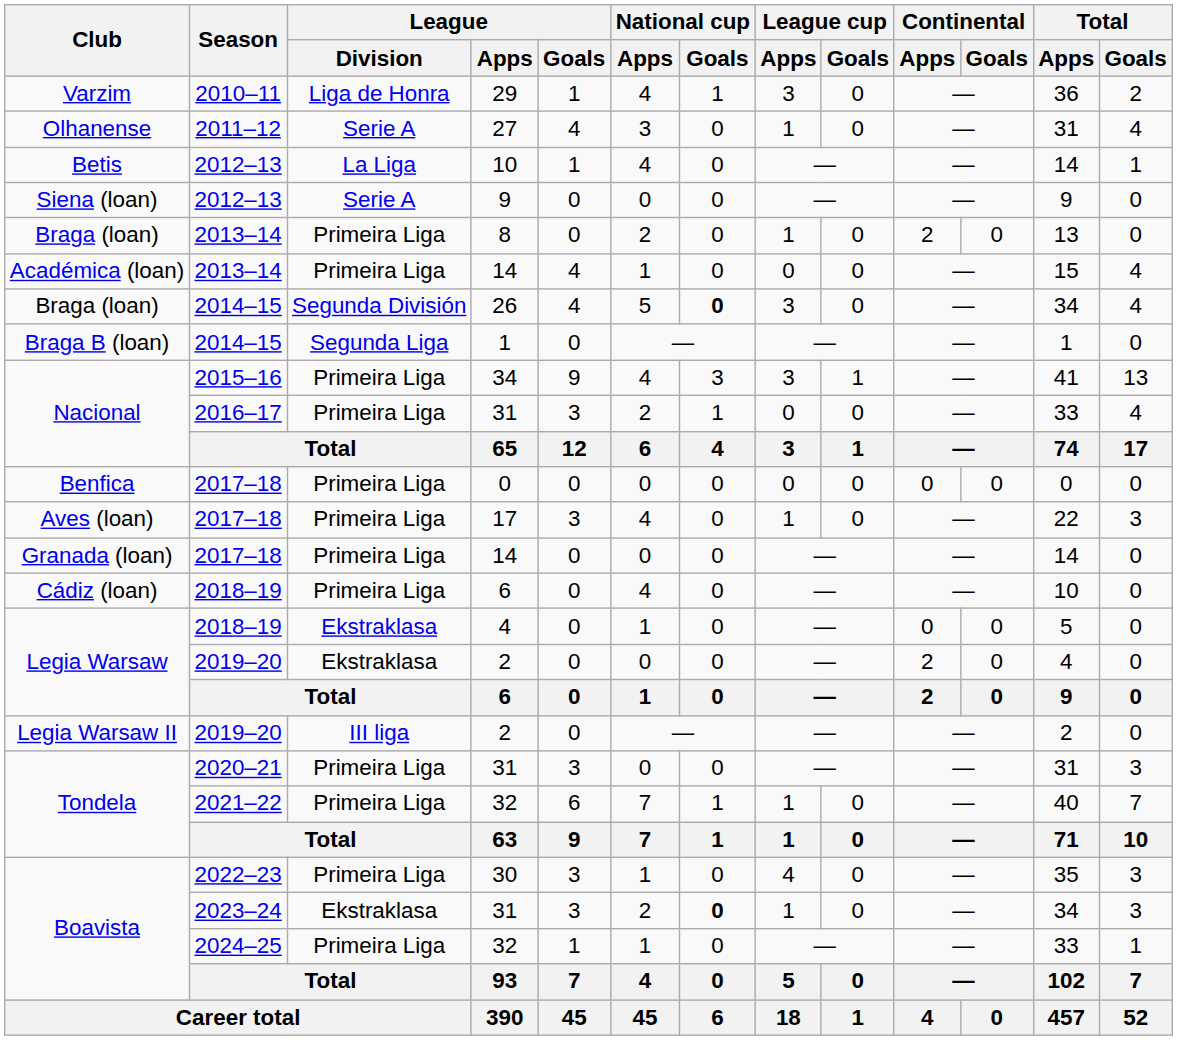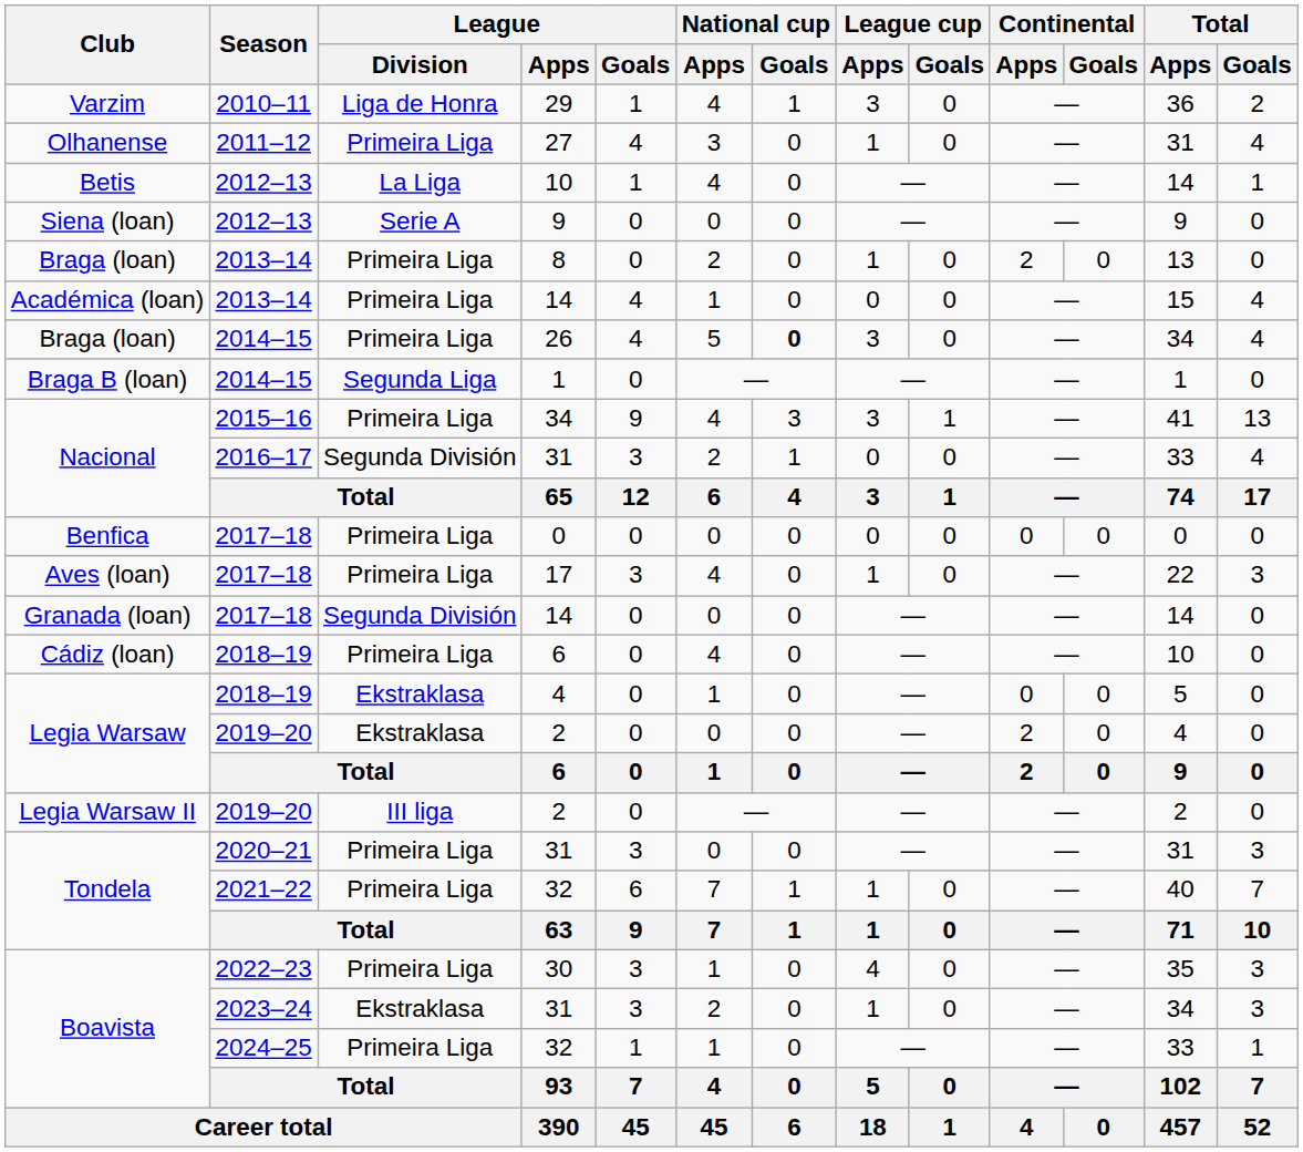 <table class="wikitable" style="text-align:center;">
 <tr>
 <th rowspan="2">Club</th>
 <th rowspan="2">Season</th>
 <th colspan="3">League</th>
 <th colspan="2">National cup</th>
 <th colspan="2">League cup</th>
 <th colspan="2">Continental</th>
 <th colspan="2">Total</th>
 </tr>
 <tr>
 <th>Division</th>
 <th>Apps</th>
 <th>Goals</th>
 <th>Apps</th>
 <th>Goals</th>
 <th>Apps</th>
 <th>Goals</th>
 <th>Apps</th>
 <th>Goals</th>
 <th>Apps</th>
 <th>Goals</th>
 </tr>
 <tr>
 <td rowspan="1"><a href='#'>Varzim</a></td>
 <td><a href='#'>2010–11</a></td>
 <td><a href='#'>Liga de Honra</a></td>
 <td>29</td>
 <td>1</td>
 <td>4</td>
 <td>1</td>
 <td>3</td>
 <td>0</td>
 <td colspan="2">—</td>
 <td>36</td>
 <td>2</td>
 </tr>
 <tr>
 <td rowspan="1"><a href='#'>Olhanense</a></td>
 <td><a href='#'>2011–12</a></td>
-<td><a href='#'>Serie A</a></td>
+<td><a href='#'>Primeira Liga</a></td>
 <td>27</td>
 <td>4</td>
 <td>3</td>
 <td>0</td>
 <td>1</td>
 <td>0</td>
 <td colspan="2">—</td>
 <td>31</td>
 <td>4</td>
 </tr>
 <tr>
 <td rowspan="1"><a href='#'>Betis</a></td>
 <td><a href='#'>2012–13</a></td>
 <td><a href='#'>La Liga</a></td>
 <td>10</td>
 <td>1</td>
 <td>4</td>
 <td>0</td>
 <td colspan="2">—</td>
 <td colspan="2">—</td>
 <td>14</td>
 <td>1</td>
 </tr>
 <tr>
 <td rowspan="1"><a href='#'>Siena</a> (loan)</td>
 <td><a href='#'>2012–13</a></td>
 <td><a href='#'>Serie A</a></td>
 <td>9</td>
 <td>0</td>
 <td>0</td>
 <td>0</td>
 <td colspan="2">—</td>
 <td colspan="2">—</td>
 <td>9</td>
 <td>0</td>
 </tr>
 <tr>
 <td rowspan="1"><a href='#'>Braga</a> (loan)</td>
 <td><a href='#'>2013–14</a></td>
 <td>Primeira Liga</td>
 <td>8</td>
 <td>0</td>
 <td>2</td>
 <td>0</td>
 <td>1</td>
 <td>0</td>
 <td>2</td>
 <td>0</td>
 <td>13</td>
 <td>0</td>
 </tr>
 <tr>
 <td rowspan="1"><a href='#'>Académica</a> (loan)</td>
 <td><a href='#'>2013–14</a></td>
 <td>Primeira Liga</td>
 <td>14</td>
 <td>4</td>
 <td>1</td>
 <td>0</td>
 <td>0</td>
 <td>0</td>
 <td colspan="2">—</td>
 <td>15</td>
 <td>4</td>
 </tr>
 <tr>
 <td rowspan="1">Braga (loan)</td>
 <td><a href='#'>2014–15</a></td>
-<td><a href='#'>Segunda División</a></td>
+<td>Primeira Liga</td>
 <td>26</td>
 <td>4</td>
 <td>5</td>
 <td><strong>0</strong></td>
 <td>3</td>
 <td>0</td>
 <td colspan="2">—</td>
 <td>34</td>
 <td>4</td>
 </tr>
 <tr>
 <td rowspan="1"><a href='#'>Braga B</a> (loan)</td>
 <td><a href='#'>2014–15</a></td>
 <td><a href='#'>Segunda Liga</a></td>
 <td>1</td>
 <td>0</td>
 <td colspan="2">—</td>
 <td colspan="2">—</td>
 <td colspan="2">—</td>
 <td>1</td>
 <td>0</td>
 </tr>
 <tr>
 <td rowspan="3" valign="center"><a href='#'>Nacional</a></td>
 <td><a href='#'>2015–16</a></td>
 <td>Primeira Liga</td>
 <td>34</td>
 <td>9</td>
 <td>4</td>
 <td>3</td>
 <td>3</td>
 <td>1</td>
 <td colspan="2">—</td>
 <td>41</td>
 <td>13</td>
 </tr>
 <tr>
 <td><a href='#'>2016–17</a></td>
-<td>Primeira Liga</td>
+<td>Segunda División</td>
 <td>31</td>
 <td>3</td>
 <td>2</td>
 <td>1</td>
 <td>0</td>
 <td>0</td>
 <td colspan="2">—</td>
 <td>33</td>
 <td>4</td>
 </tr>
 <tr>
 <th colspan="2">Total</th>
 <th>65</th>
 <th>12</th>
 <th>6</th>
 <th>4</th>
 <th>3</th>
 <th>1</th>
 <th colspan="2">—</th>
 <th>74</th>
 <th>17</th>
 </tr>
 <tr>
 <td rowspan="1"><a href='#'>Benfica</a></td>
 <td><a href='#'>2017–18</a></td>
 <td>Primeira Liga</td>
 <td>0</td>
 <td>0</td>
 <td>0</td>
 <td>0</td>
 <td>0</td>
 <td>0</td>
 <td>0</td>
 <td>0</td>
 <td>0</td>
 <td>0</td>
 </tr>
 <tr>
 <td rowspan="1"><a href='#'>Aves</a> (loan)</td>
 <td><a href='#'>2017–18</a></td>
 <td>Primeira Liga</td>
 <td>17</td>
 <td>3</td>
 <td>4</td>
 <td>0</td>
 <td>1</td>
 <td>0</td>
 <td colspan="2">—</td>
 <td>22</td>
 <td>3</td>
 </tr>
 <tr>
 <td><a href='#'>Granada</a> (loan)</td>
 <td><a href='#'>2017–18</a></td>
-<td>Primeira Liga</td>
+<td><a href='#'>Segunda División</a></td>
 <td>14</td>
 <td>0</td>
 <td>0</td>
 <td>0</td>
 <td colspan="2">—</td>
 <td colspan="2">—</td>
 <td>14</td>
 <td>0</td>
 </tr>
 <tr>
 <td><a href='#'>Cádiz</a> (loan)</td>
 <td><a href='#'>2018–19</a></td>
 <td>Primeira Liga</td>
 <td>6</td>
 <td>0</td>
 <td>4</td>
 <td>0</td>
 <td colspan="2">—</td>
 <td colspan="2">—</td>
 <td>10</td>
 <td>0</td>
 </tr>
 <tr>
 <td rowspan="3"><a href='#'>Legia Warsaw</a></td>
 <td><a href='#'>2018–19</a></td>
 <td><a href='#'>Ekstraklasa</a></td>
 <td>4</td>
 <td>0</td>
 <td>1</td>
 <td>0</td>
 <td colspan="2">—</td>
 <td>0</td>
 <td>0</td>
 <td>5</td>
 <td>0</td>
 </tr>
 <tr>
 <td><a href='#'>2019–20</a></td>
 <td>Ekstraklasa</td>
 <td>2</td>
 <td>0</td>
 <td>0</td>
 <td>0</td>
 <td colspan="2">—</td>
 <td>2</td>
 <td>0</td>
 <td>4</td>
 <td>0</td>
 </tr>
 <tr>
 <th colspan="2">Total</th>
 <th>6</th>
 <th>0</th>
 <th>1</th>
 <th>0</th>
 <th colspan="2">—</th>
 <th>2</th>
 <th>0</th>
 <th>9</th>
 <th>0</th>
 </tr>
 <tr>
 <td><a href='#'>Legia Warsaw II</a></td>
 <td><a href='#'>2019–20</a></td>
 <td><a href='#'>III liga</a></td>
 <td>2</td>
 <td>0</td>
 <td colspan="2">—</td>
 <td colspan="2">—</td>
 <td colspan="2">—</td>
 <td>2</td>
 <td>0</td>
 </tr>
 <tr>
 <td rowspan="3"><a href='#'>Tondela</a></td>
 <td><a href='#'>2020–21</a></td>
 <td>Primeira Liga</td>
 <td>31</td>
 <td>3</td>
 <td>0</td>
 <td>0</td>
 <td colspan="2">—</td>
 <td colspan="2">—</td>
 <td>31</td>
 <td>3</td>
 </tr>
 <tr>
 <td><a href='#'>2021–22</a></td>
 <td>Primeira Liga</td>
 <td>32</td>
 <td>6</td>
 <td>7</td>
 <td>1</td>
 <td>1</td>
 <td>0</td>
 <td colspan="2">—</td>
 <td>40</td>
 <td>7</td>
 </tr>
 <tr>
 <th colspan="2">Total</th>
 <th>63</th>
 <th>9</th>
 <th>7</th>
 <th>1</th>
 <th>1</th>
 <th>0</th>
 <th colspan="2">—</th>
 <th>71</th>
 <th>10</th>
 </tr>
 <tr>
 <td rowspan="4"><a href='#'>Boavista</a></td>
 <td><a href='#'>2022–23</a></td>
 <td>Primeira Liga</td>
 <td>30</td>
 <td>3</td>
 <td>1</td>
 <td>0</td>
 <td>4</td>
 <td>0</td>
 <td colspan="2">—</td>
 <td>35</td>
 <td>3</td>
 </tr>
 <tr>
 <td><a href='#'>2023–24</a></td>
 <td>Ekstraklasa</td>
 <td>31</td>
 <td>3</td>
 <td>2</td>
-<td><strong>0</strong></td>
+<td>0</td>
 <td>1</td>
 <td>0</td>
 <td colspan="2">—</td>
 <td>34</td>
 <td>3</td>
 </tr>
 <tr>
 <td><a href='#'>2024–25</a></td>
 <td>Primeira Liga</td>
 <td>32</td>
 <td>1</td>
 <td>1</td>
 <td>0</td>
 <td colspan="2">—</td>
 <td colspan="2">—</td>
 <td>33</td>
 <td>1</td>
 </tr>
 <tr>
 <th colspan="2">Total</th>
 <th>93</th>
 <th>7</th>
 <th>4</th>
 <th>0</th>
 <th>5</th>
 <th>0</th>
 <th colspan="2">—</th>
 <th>102</th>
 <th>7</th>
 </tr>
 <tr>
 <th colspan="3">Career total</th>
 <th>390</th>
 <th>45</th>
 <th>45</th>
 <th>6</th>
 <th>18</th>
 <th>1</th>
 <th>4</th>
 <th>0</th>
 <th>457</th>
 <th>52</th>
 </tr>
 </table>
